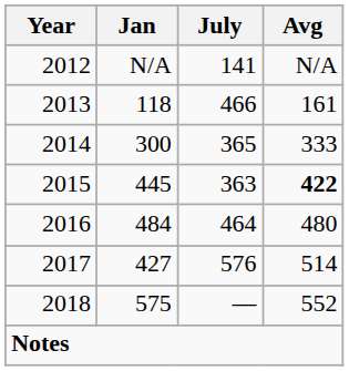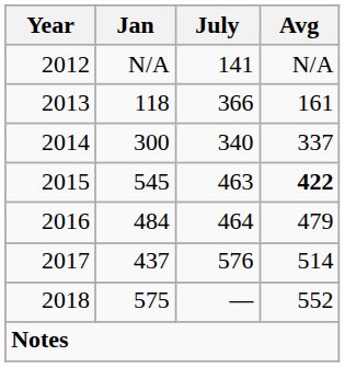 <table class="wikitable floatright" style="width:14em; font-size:80%; clear:right; margin:10px; text-align:right">
 <tr>
 <th style="text-align:center;">Year</th>
 <th>Jan</th>
 <th>July</th>
 <th>Avg</th>
 </tr>
 <tr>
 <td>2012</td>
 <td>N/A</td>
 <td>141</td>
 <td>N/A</td>
 </tr>
 <tr>
 <td>2013</td>
 <td>118</td>
-<td>466</td>
+<td>366</td>
 <td>161</td>
 </tr>
 <tr>
 <td>2014</td>
 <td>300</td>
-<td>365</td>
-<td>333</td>
+<td>340</td>
+<td>337</td>
 </tr>
 <tr>
 <td>2015</td>
-<td>445</td>
-<td>363</td>
+<td>545</td>
+<td>463</td>
 <td><strong>422</strong></td>
 </tr>
 <tr>
 <td>2016</td>
 <td>484</td>
 <td>464</td>
-<td>480</td>
+<td>479</td>
 </tr>
 <tr>
 <td>2017</td>
-<td>427</td>
+<td>437</td>
 <td>576</td>
 <td>514</td>
 </tr>
 <tr>
 <td>2018</td>
 <td>575</td>
 <td>—</td>
 <td>552</td>
 </tr>
 <tr>
 <td colspan=4 style="text-align:left;"><strong>Notes</strong><br></td>
 </tr>
 </table>
